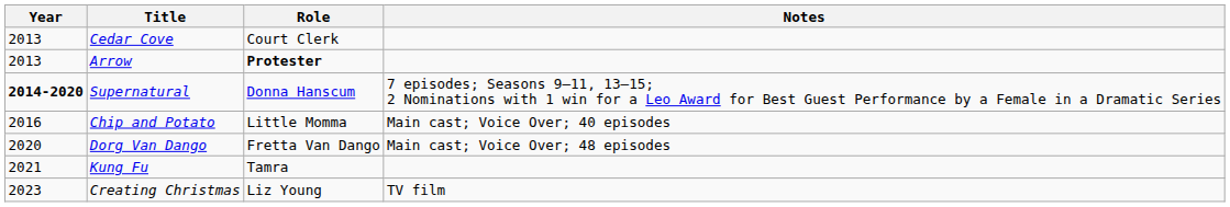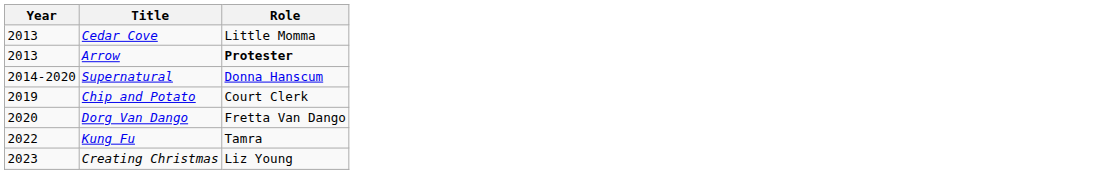 <table class="wikitable sortable">
 <tr>
 <th>Year</th>
 <th>Title</th>
 <th>Role</th>
-<th>Notes</th>
 </tr>
 <tr>
 <td>2013</td>
 <td><em><a href='#'>Cedar Cove</a></em></td>
-<td>Court Clerk</td>
-<td></td>
+<td>Little Momma</td>
 </tr>
 <tr>
 <td>2013</td>
 <td><em><a href='#'>Arrow</a></em></td>
 <td><strong>Protester</strong></td>
-<td></td>
 </tr>
 <tr>
-<td><strong>2014-2020</strong></td>
+<td>2014-2020</td>
 <td><em><a href='#'>Supernatural</a></em></td>
 <td><a href='#'>Donna Hanscum</a></td>
-<td>7 episodes; Seasons 9–11, 13–15;<br>2 Nominations with 1 win for a <a href='#'>Leo Award</a> for Best Guest Performance by a Female in a Dramatic Series</td>
 </tr>
 <tr>
-<td>2016</td>
+<td>2019</td>
 <td><em><a href='#'>Chip and Potato</a></em></td>
-<td>Little Momma</td>
-<td>Main cast; Voice Over; 40 episodes</td>
+<td>Court Clerk</td>
 </tr>
 <tr>
 <td>2020</td>
 <td><em><a href='#'>Dorg Van Dango</a></em></td>
 <td>Fretta Van Dango</td>
-<td>Main cast; Voice Over; 48 episodes</td>
 </tr>
 <tr>
-<td>2021</td>
+<td>2022</td>
 <td><em><a href='#'>Kung Fu</a></em></td>
 <td>Tamra</td>
-<td></td>
 </tr>
 <tr>
 <td>2023</td>
 <td><em>Creating Christmas</em></td>
 <td>Liz Young</td>
-<td>TV film</td>
 </tr>
 </table>
